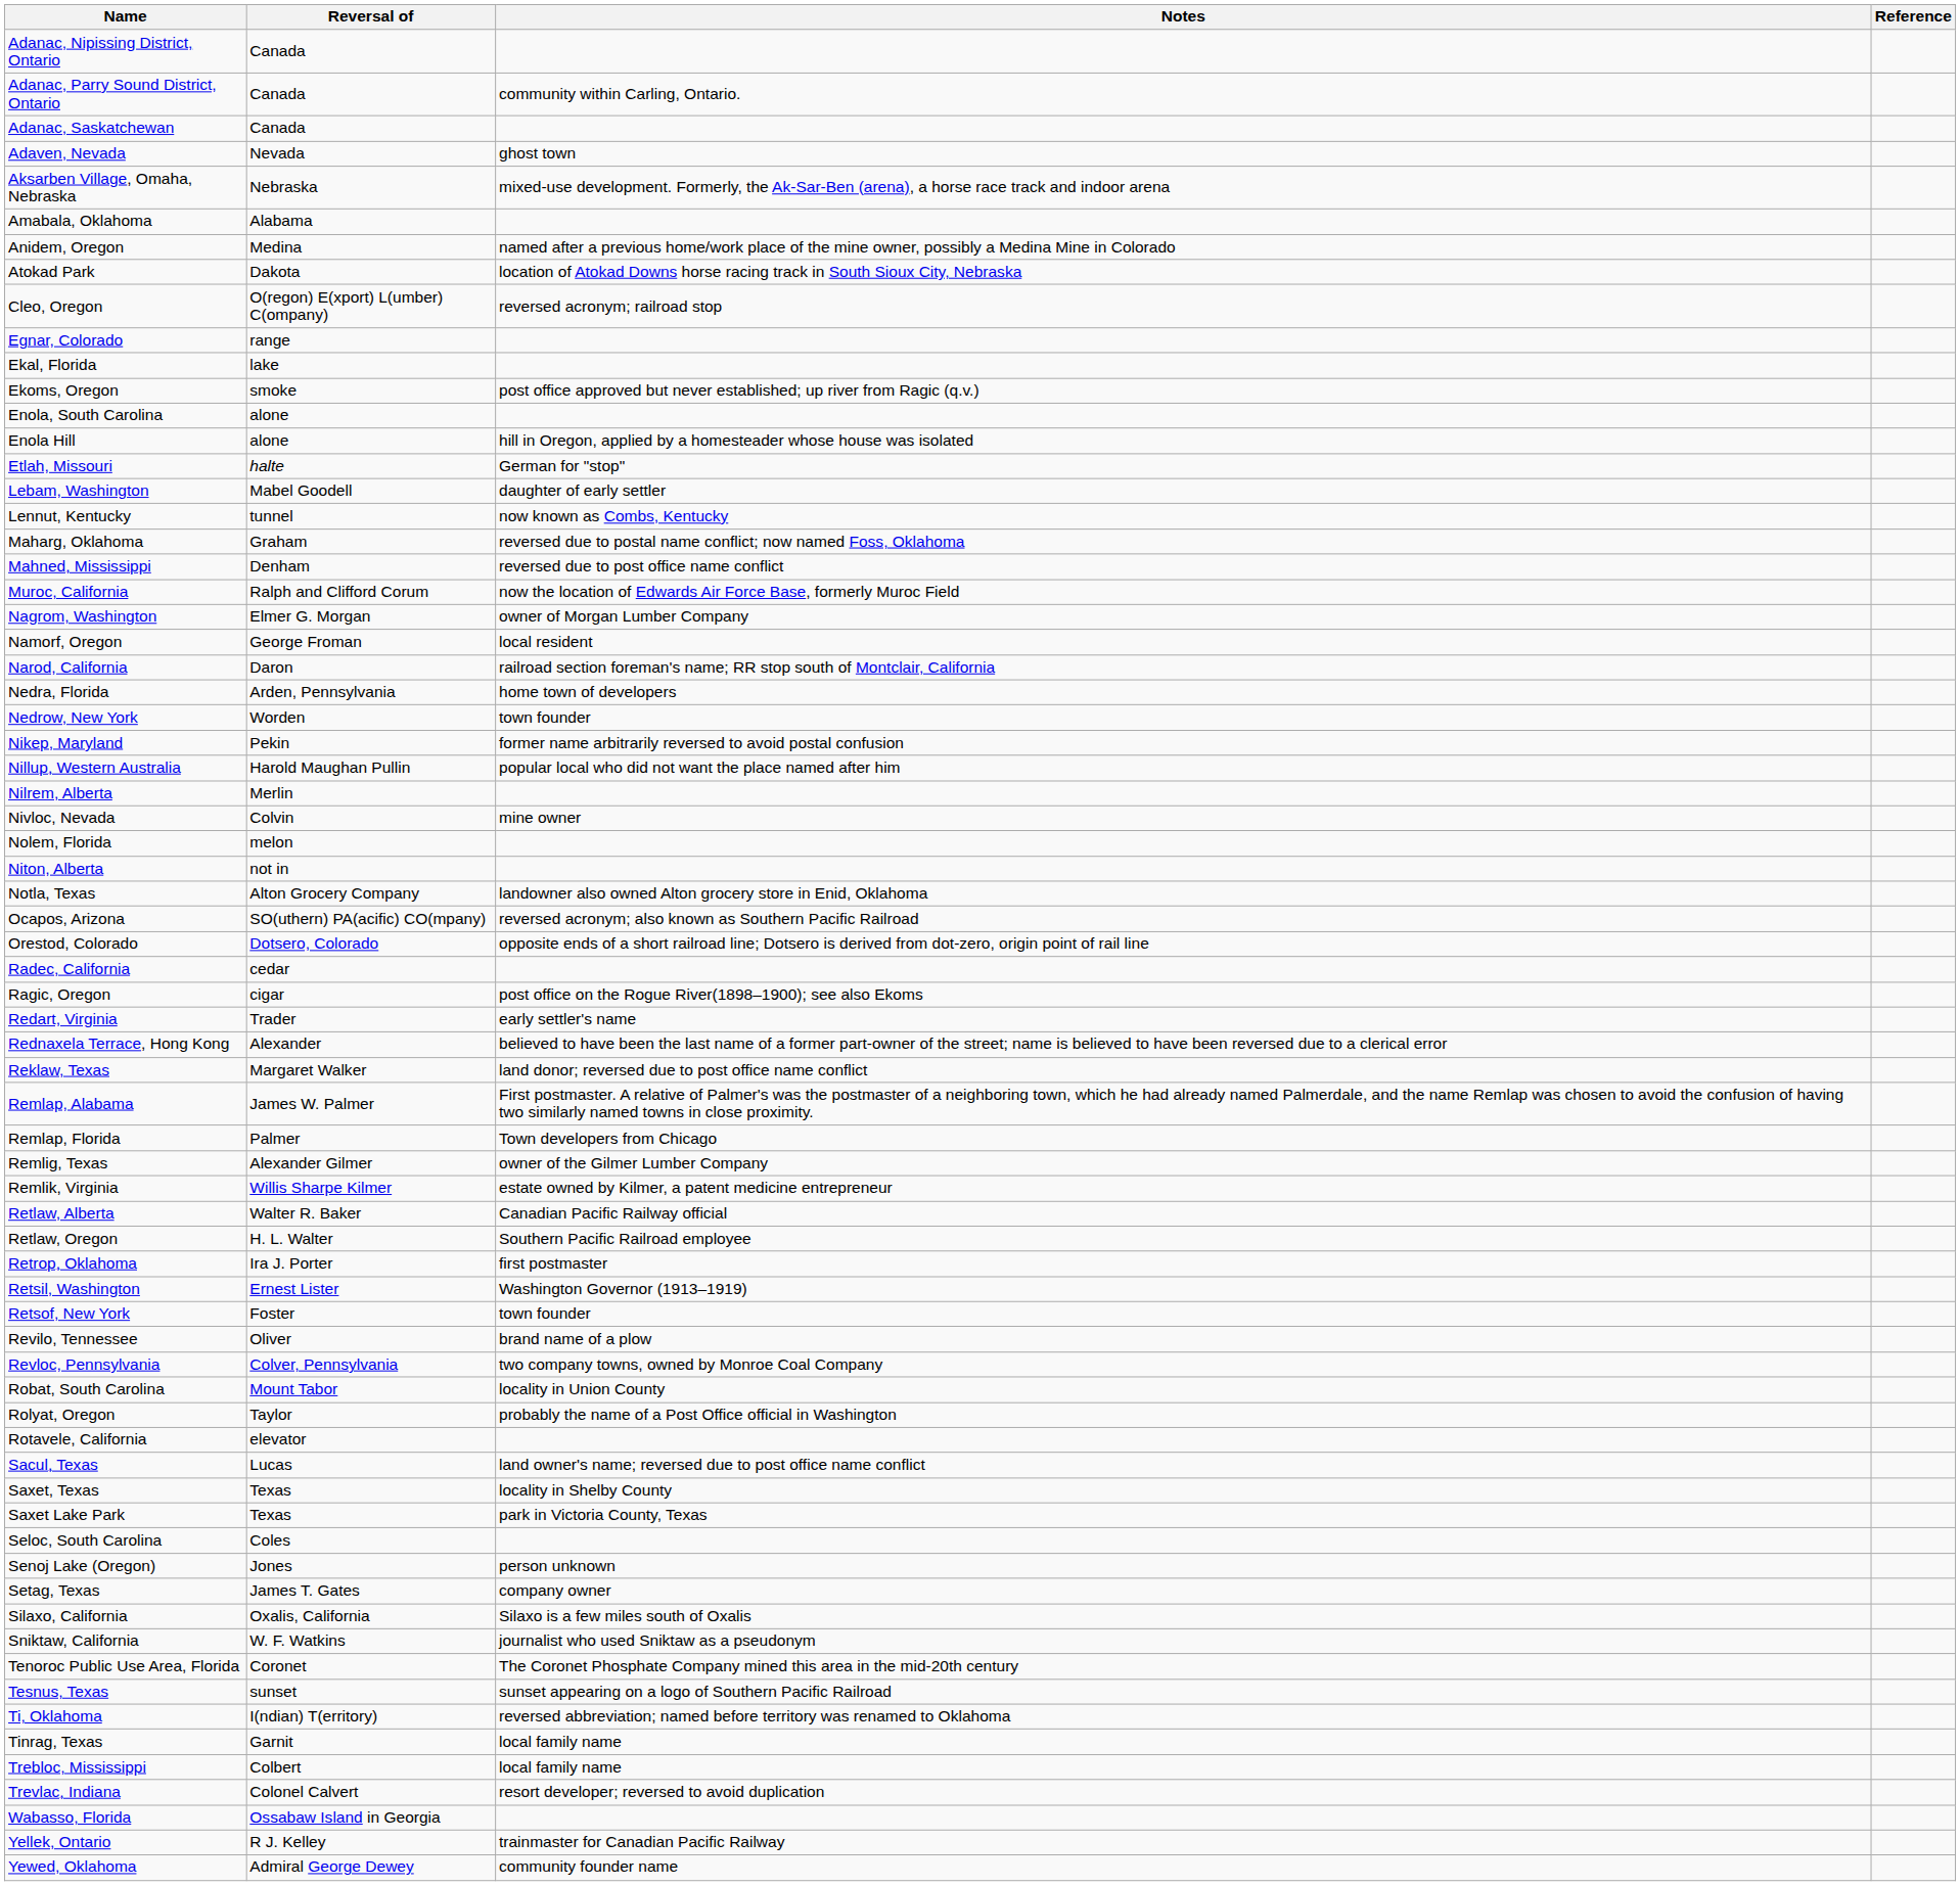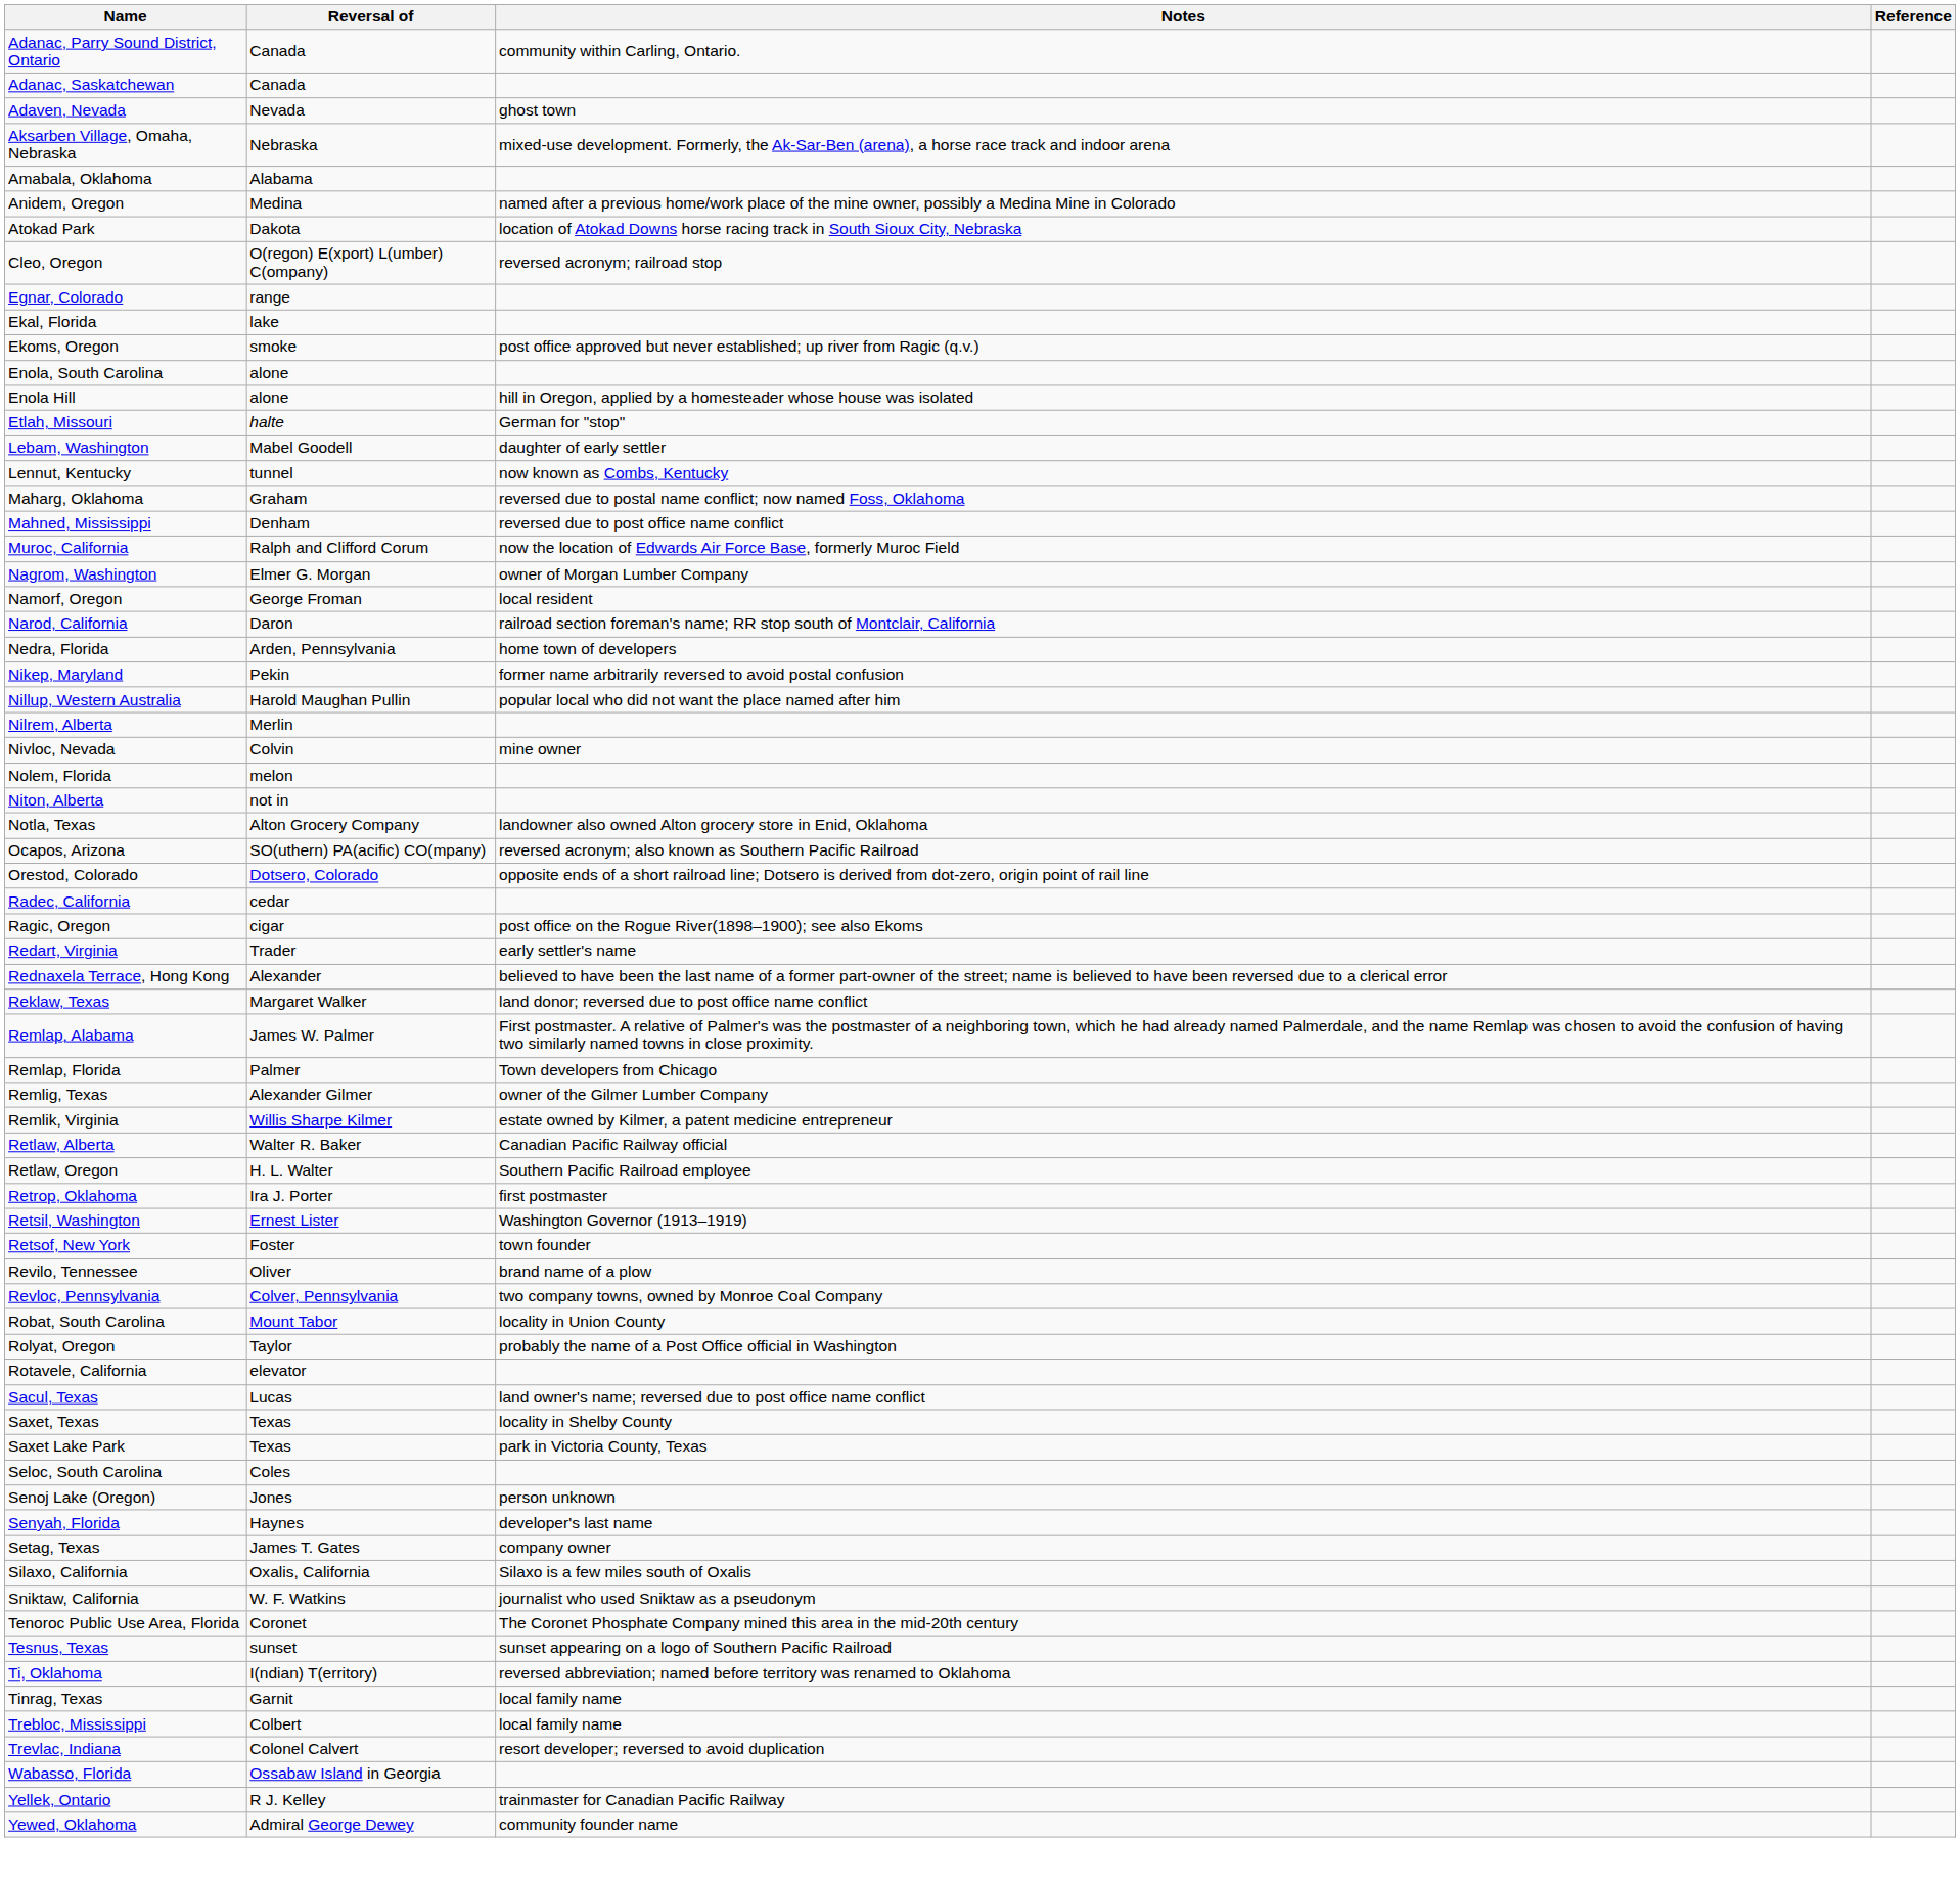 <table class=wikitable>
 <tr>
 <th>Name</th>
 <th>Reversal of</th>
 <th>Notes</th>
 <th>Reference</th>
-</tr>
-<tr>
-<td><a href='#'>Adanac, Nipissing District, Ontario</a></td>
-<td>Canada</td>
-<td> </td>
-<td></td>
 </tr>
 <tr>
 <td><a href='#'>Adanac, Parry Sound District, Ontario</a></td>
 <td>Canada</td>
 <td>community within Carling, Ontario.</td>
 <td></td>
 </tr>
 <tr>
 <td><a href='#'>Adanac, Saskatchewan</a></td>
 <td>Canada</td>
 <td> </td>
 <td></td>
 </tr>
 <tr>
 <td><a href='#'>Adaven, Nevada</a></td>
 <td>Nevada</td>
 <td>ghost town</td>
 <td></td>
 </tr>
 <tr>
 <td><a href='#'>Aksarben Village</a>, Omaha, Nebraska</td>
 <td>Nebraska</td>
 <td>mixed-use development. Formerly, the <a href='#'>Ak-Sar-Ben (arena)</a>, a horse race track and indoor arena</td>
 <td></td>
 </tr>
 <tr>
 <td>Amabala, Oklahoma</td>
 <td>Alabama</td>
 <td> </td>
 <td></td>
 </tr>
 <tr>
 <td>Anidem, Oregon</td>
 <td>Medina</td>
 <td>named after a previous home/work place of the mine owner, possibly a Medina Mine in Colorado</td>
 <td></td>
 </tr>
 <tr>
 <td>Atokad Park</td>
 <td>Dakota</td>
 <td>location of <a href='#'>Atokad Downs</a> horse racing track in <a href='#'>South Sioux City, Nebraska</a></td>
 <td></td>
 </tr>
 <tr>
 <td>Cleo, Oregon</td>
 <td>O(regon) E(xport) L(umber) C(ompany)</td>
 <td>reversed acronym; railroad stop</td>
 <td></td>
 </tr>
 <tr>
 <td><a href='#'>Egnar, Colorado</a></td>
 <td>range</td>
 <td> </td>
 <td></td>
 </tr>
 <tr>
 <td>Ekal, Florida</td>
 <td>lake</td>
 <td> </td>
 <td></td>
 </tr>
 <tr>
 <td>Ekoms, Oregon</td>
 <td>smoke</td>
 <td>post office approved but never established; up river from Ragic (q.v.)</td>
 <td></td>
 </tr>
 <tr>
 <td>Enola, South Carolina</td>
 <td>alone</td>
 <td> </td>
 <td></td>
 </tr>
 <tr>
 <td>Enola Hill</td>
 <td>alone</td>
 <td>hill in Oregon, applied by a homesteader whose house was isolated</td>
 <td></td>
 </tr>
 <tr>
 <td><a href='#'>Etlah, Missouri</a></td>
 <td><em>halte</em></td>
 <td>German for "stop"</td>
 <td></td>
 </tr>
 <tr>
 <td><a href='#'>Lebam, Washington</a></td>
 <td>Mabel Goodell</td>
 <td>daughter of early settler</td>
 <td></td>
 </tr>
 <tr>
 <td>Lennut, Kentucky</td>
 <td>tunnel</td>
 <td>now known as <a href='#'>Combs, Kentucky</a></td>
 <td></td>
 </tr>
 <tr>
 <td>Maharg, Oklahoma</td>
 <td>Graham</td>
 <td>reversed due to postal name conflict; now named <a href='#'>Foss, Oklahoma</a></td>
 <td></td>
 </tr>
 <tr>
 <td><a href='#'>Mahned, Mississippi</a></td>
 <td>Denham</td>
 <td>reversed due to post office name conflict</td>
 <td></td>
 </tr>
 <tr>
 <td><a href='#'>Muroc, California</a></td>
 <td>Ralph and Clifford Corum</td>
 <td>now the location of <a href='#'>Edwards Air Force Base</a>, formerly Muroc Field</td>
 <td></td>
 </tr>
 <tr>
 <td><a href='#'>Nagrom, Washington</a></td>
 <td>Elmer G. Morgan</td>
 <td>owner of Morgan Lumber Company</td>
 <td></td>
 </tr>
 <tr>
 <td>Namorf, Oregon</td>
 <td>George Froman</td>
 <td>local resident</td>
 <td></td>
 </tr>
 <tr>
 <td><a href='#'>Narod, California</a></td>
 <td>Daron</td>
 <td>railroad section foreman's name; RR stop south of <a href='#'>Montclair, California</a></td>
 <td></td>
 </tr>
 <tr>
 <td>Nedra, Florida</td>
 <td>Arden, Pennsylvania</td>
 <td>home town of developers</td>
 <td></td>
-</tr>
-<tr>
-<td><a href='#'>Nedrow, New York</a></td>
-<td>Worden</td>
-<td>town founder</td>
-<td> </td>
 </tr>
 <tr>
 <td><a href='#'>Nikep, Maryland</a></td>
 <td>Pekin</td>
 <td>former name arbitrarily reversed to avoid postal confusion</td>
 <td></td>
 </tr>
 <tr>
 <td><a href='#'>Nillup, Western Australia</a></td>
 <td>Harold Maughan Pullin</td>
 <td>popular local who did not want the place named after him</td>
 <td></td>
 </tr>
 <tr>
 <td><a href='#'>Nilrem, Alberta</a></td>
 <td>Merlin</td>
 <td> </td>
 <td></td>
 </tr>
 <tr>
 <td>Nivloc, Nevada</td>
 <td>Colvin</td>
 <td>mine owner</td>
 <td></td>
 </tr>
 <tr>
 <td>Nolem, Florida</td>
 <td>melon</td>
 <td> </td>
 <td></td>
 </tr>
 <tr>
 <td><a href='#'>Niton, Alberta</a></td>
 <td>not in</td>
 <td> </td>
 <td></td>
 </tr>
 <tr>
 <td>Notla, Texas</td>
 <td>Alton Grocery Company</td>
 <td>landowner also owned Alton grocery store in Enid, Oklahoma</td>
 <td></td>
 </tr>
 <tr>
 <td>Ocapos, Arizona</td>
 <td>SO(uthern) PA(acific) CO(mpany)</td>
 <td>reversed acronym; also known as Southern Pacific Railroad</td>
 <td></td>
 </tr>
 <tr>
 <td>Orestod, Colorado</td>
 <td><a href='#'>Dotsero, Colorado</a></td>
 <td>opposite ends of a short railroad line; Dotsero is derived from dot-zero, origin point of rail line</td>
 <td></td>
 </tr>
 <tr>
 <td><a href='#'>Radec, California</a></td>
 <td>cedar</td>
 <td> </td>
 <td></td>
 </tr>
 <tr>
 <td>Ragic, Oregon</td>
 <td>cigar</td>
 <td>post office on the Rogue River(1898–1900); see also Ekoms</td>
 <td></td>
 </tr>
 <tr>
 <td><a href='#'>Redart, Virginia</a></td>
 <td>Trader</td>
 <td>early settler's name</td>
 <td></td>
 </tr>
 <tr>
 <td><a href='#'>Rednaxela Terrace</a>, Hong Kong</td>
 <td>Alexander</td>
 <td>believed to have been the last name of a former part-owner of the street; name is believed to have been reversed due to a clerical error</td>
 <td></td>
 </tr>
 <tr>
 <td><a href='#'>Reklaw, Texas</a></td>
 <td>Margaret Walker</td>
 <td>land donor; reversed due to post office name conflict</td>
 <td></td>
 </tr>
 <tr>
 <td><a href='#'>Remlap, Alabama</a></td>
 <td>James W. Palmer</td>
 <td>First postmaster. A relative of Palmer's was the postmaster of a neighboring town, which he had already named Palmerdale, and the name Remlap was chosen to avoid the confusion of having two similarly named towns in close proximity.</td>
 <td></td>
 </tr>
 <tr>
 <td>Remlap, Florida</td>
 <td>Palmer</td>
 <td>Town developers from Chicago</td>
 <td></td>
 </tr>
 <tr>
 <td>Remlig, Texas</td>
 <td>Alexander Gilmer</td>
 <td>owner of the Gilmer Lumber Company</td>
 <td></td>
 </tr>
 <tr>
 <td>Remlik, Virginia</td>
 <td><a href='#'>Willis Sharpe Kilmer</a></td>
 <td>estate owned by Kilmer, a patent medicine entrepreneur</td>
 <td></td>
 </tr>
 <tr>
 <td><a href='#'>Retlaw, Alberta</a></td>
 <td>Walter R. Baker</td>
 <td>Canadian Pacific Railway official</td>
 <td></td>
 </tr>
 <tr>
 <td>Retlaw, Oregon</td>
 <td>H. L. Walter</td>
 <td>Southern Pacific Railroad employee</td>
 <td></td>
 </tr>
 <tr>
 <td><a href='#'>Retrop, Oklahoma</a></td>
 <td>Ira J. Porter</td>
 <td>first postmaster</td>
 <td></td>
 </tr>
 <tr>
 <td><a href='#'>Retsil, Washington</a></td>
 <td><a href='#'>Ernest Lister</a></td>
 <td>Washington Governor (1913–1919)</td>
 <td></td>
 </tr>
 <tr>
 <td><a href='#'>Retsof, New York</a></td>
 <td>Foster</td>
 <td>town founder</td>
 <td></td>
 </tr>
 <tr>
 <td>Revilo, Tennessee</td>
 <td>Oliver</td>
 <td>brand name of a plow</td>
 <td></td>
 </tr>
 <tr>
 <td><a href='#'>Revloc, Pennsylvania</a></td>
 <td><a href='#'>Colver, Pennsylvania</a></td>
 <td>two company towns, owned by Monroe Coal Company</td>
 <td></td>
 </tr>
 <tr>
 <td>Robat, South Carolina</td>
 <td><a href='#'>Mount Tabor</a></td>
 <td>locality in Union County</td>
 <td></td>
 </tr>
 <tr>
 <td>Rolyat, Oregon</td>
 <td>Taylor</td>
 <td>probably the name of a Post Office official in Washington</td>
 <td></td>
 </tr>
 <tr>
 <td>Rotavele, California</td>
 <td>elevator</td>
 <td> </td>
 <td></td>
 </tr>
 <tr>
 <td><a href='#'>Sacul, Texas</a></td>
 <td>Lucas</td>
 <td>land owner's name; reversed due to post office name conflict</td>
 <td></td>
 </tr>
 <tr>
 <td>Saxet, Texas</td>
 <td>Texas</td>
 <td>locality in Shelby County</td>
 <td></td>
 </tr>
 <tr>
 <td>Saxet Lake Park</td>
 <td>Texas</td>
 <td>park in Victoria County, Texas</td>
 <td></td>
 </tr>
 <tr>
 <td>Seloc, South Carolina</td>
 <td>Coles</td>
 <td> </td>
 <td></td>
 </tr>
 <tr>
 <td>Senoj Lake (Oregon)</td>
 <td>Jones</td>
 <td>person unknown</td>
 <td></td>
 </tr>
 <tr>
+<td><a href='#'>Senyah, Florida</a></td>
+<td>Haynes</td>
+<td>developer's last name</td>
+<td></td>
+</tr>
+<tr>
 <td>Setag, Texas</td>
 <td>James T. Gates</td>
 <td>company owner</td>
 <td></td>
 </tr>
 <tr>
 <td>Silaxo, California</td>
 <td>Oxalis, California</td>
 <td>Silaxo is a few miles south of Oxalis</td>
 <td></td>
 </tr>
 <tr>
 <td>Sniktaw, California</td>
 <td>W. F. Watkins</td>
 <td>journalist who used Sniktaw as a pseudonym</td>
 <td></td>
 </tr>
 <tr>
 <td>Tenoroc Public Use Area, Florida</td>
 <td>Coronet</td>
 <td>The Coronet Phosphate Company mined this area in the mid-20th century</td>
 <td></td>
 </tr>
 <tr>
 <td><a href='#'>Tesnus, Texas</a></td>
 <td>sunset</td>
 <td>sunset appearing on a logo of Southern Pacific Railroad</td>
 <td></td>
 </tr>
 <tr>
 <td><a href='#'>Ti, Oklahoma</a></td>
 <td>I(ndian) T(erritory)</td>
 <td>reversed abbreviation; named before territory was renamed to Oklahoma</td>
 <td></td>
 </tr>
 <tr>
 <td>Tinrag, Texas</td>
 <td>Garnit</td>
 <td>local family name</td>
 <td></td>
 </tr>
 <tr>
 <td><a href='#'>Trebloc, Mississippi</a></td>
 <td>Colbert</td>
 <td>local family name</td>
 <td></td>
 </tr>
 <tr>
 <td><a href='#'>Trevlac, Indiana</a></td>
 <td>Colonel Calvert</td>
 <td>resort developer; reversed to avoid duplication</td>
 <td></td>
 </tr>
 <tr>
 <td><a href='#'>Wabasso, Florida</a></td>
 <td><a href='#'>Ossabaw Island</a> in Georgia</td>
 <td> </td>
 <td></td>
 </tr>
 <tr>
 <td><a href='#'>Yellek, Ontario</a></td>
 <td>R J. Kelley</td>
 <td>trainmaster for Canadian Pacific Railway</td>
 <td></td>
 </tr>
 <tr>
 <td><a href='#'>Yewed, Oklahoma</a></td>
 <td>Admiral <a href='#'>George Dewey</a></td>
 <td>community founder name</td>
 <td></td>
 </tr>
 </table>
